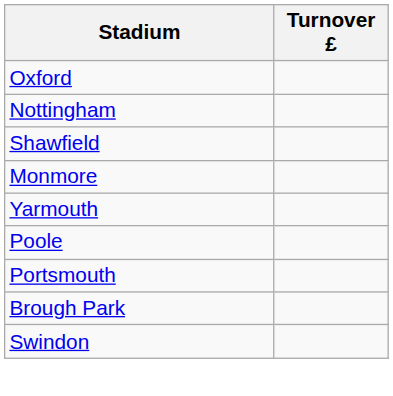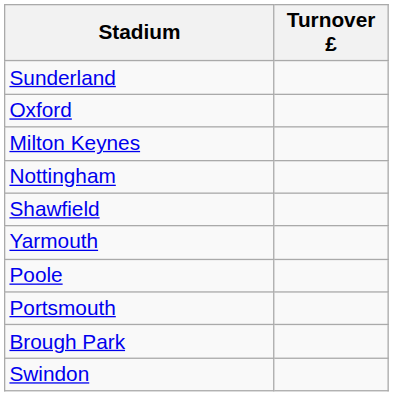 <table class="wikitable">
 <tr>
 <th width=200>Stadium</th>
 <th width=80>Turnover £</th>
 </tr>
 <tr>
+<td><a href='#'>Sunderland</a></td>
+<td></td>
+</tr>
+<tr>
 <td><a href='#'>Oxford</a></td>
+<td></td>
+</tr>
+<tr>
+<td><a href='#'>Milton Keynes</a></td>
 <td></td>
 </tr>
 <tr>
 <td><a href='#'>Nottingham</a></td>
 <td></td>
 </tr>
 <tr>
 <td><a href='#'>Shawfield</a></td>
-<td></td>
-</tr>
-<tr>
-<td><a href='#'>Monmore</a></td>
 <td></td>
 </tr>
 <tr>
 <td><a href='#'>Yarmouth</a></td>
 <td></td>
 </tr>
 <tr>
 <td><a href='#'>Poole</a></td>
 <td></td>
 </tr>
 <tr>
 <td><a href='#'>Portsmouth</a></td>
 <td></td>
 </tr>
 <tr>
 <td><a href='#'>Brough Park</a></td>
 <td></td>
 </tr>
 <tr>
 <td><a href='#'>Swindon</a></td>
 <td></td>
 </tr>
 </table>
